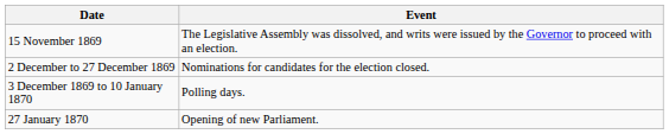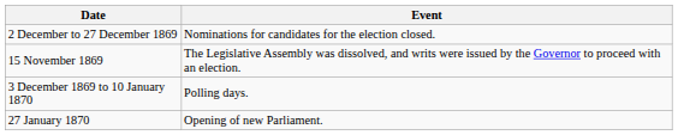 <table class="wikitable">
 <tr>
 <th>Date</th>
 <th>Event</th>
 </tr>
 <tr>
+<td>2 December to 27 December 1869</td>
+<td>Nominations for candidates for the election closed.</td>
+</tr>
+<tr>
 <td>15 November 1869</td>
 <td>The Legislative Assembly was dissolved, and writs were issued by the <a href='#'>Governor</a> to proceed with an election.</td>
-</tr>
-<tr>
-<td>2 December to 27 December 1869</td>
-<td>Nominations for candidates for the election closed.</td>
 </tr>
 <tr>
 <td>3 December 1869 to 10 January 1870</td>
 <td>Polling days.</td>
 </tr>
 <tr>
 <td>27 January 1870</td>
 <td>Opening of new Parliament.</td>
 </tr>
 </table>
